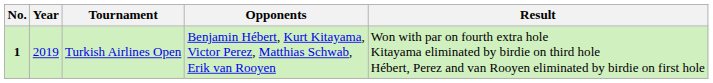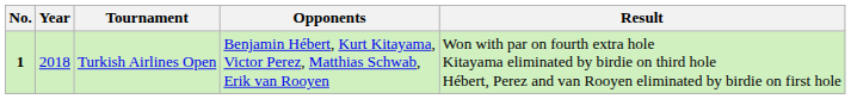 <table class="wikitable" style="font-size:95%;">
 <tr>
 <th>No.</th>
 <th>Year</th>
 <th>Tournament</th>
 <th>Opponents</th>
 <th>Result</th>
 </tr>
 <tr style="background:#D0F0C0;">
 <td align=center><strong>1</strong></td>
-<td><a href='#'>2019</a></td>
+<td><a href='#'>2018</a></td>
 <td><a href='#'>Turkish Airlines Open</a></td>
 <td> <a href='#'>Benjamin Hébert</a>,  <a href='#'>Kurt Kitayama</a>,<br> <a href='#'>Victor Perez</a>,  <a href='#'>Matthias Schwab</a>,<br> <a href='#'>Erik van Rooyen</a></td>
 <td>Won with par on fourth extra hole<br>Kitayama eliminated by birdie on third hole<br>Hébert, Perez and van Rooyen eliminated by birdie on first hole</td>
 </tr>
 </table>
